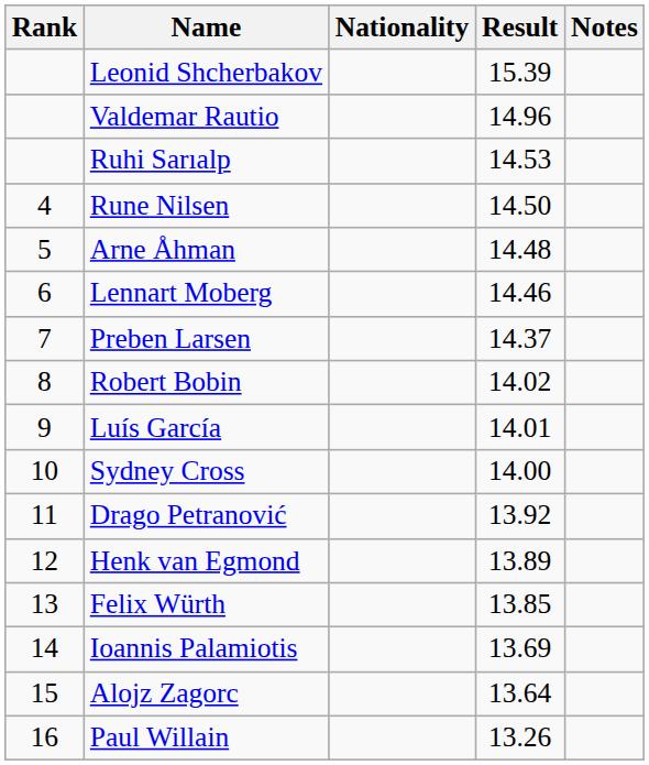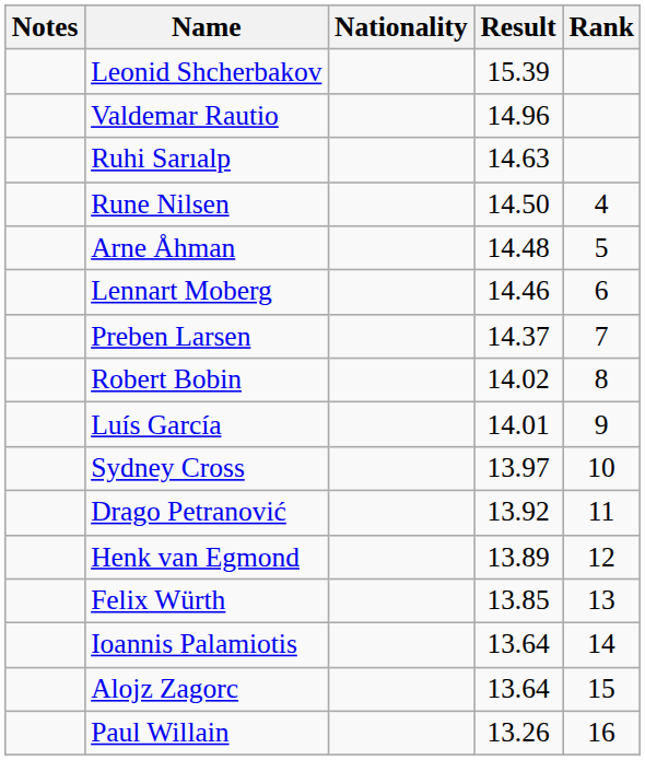 <table class="wikitable sortable" style="text-align:center">
 <tr>
-<th>Rank</th>
+<th>Notes</th>
 <th>Name</th>
 <th>Nationality</th>
 <th>Result</th>
-<th>Notes</th>
+<th>Rank</th>
 </tr>
 <tr>
 <td></td>
 <td align=left><a href='#'>Leonid Shcherbakov</a></td>
 <td align=left></td>
 <td>15.39</td>
 <td></td>
 </tr>
 <tr>
 <td></td>
 <td align=left><a href='#'>Valdemar Rautio</a></td>
 <td align=left></td>
 <td>14.96</td>
 <td></td>
 </tr>
 <tr>
 <td></td>
 <td align=left><a href='#'>Ruhi Sarıalp</a></td>
 <td align=left></td>
-<td>14.53</td>
+<td>14.63</td>
 <td></td>
 </tr>
 <tr>
-<td>4</td>
+<td></td>
 <td align=left><a href='#'>Rune Nilsen</a></td>
 <td align=left></td>
 <td>14.50</td>
-<td></td>
+<td>4</td>
 </tr>
 <tr>
-<td>5</td>
+<td></td>
 <td align=left><a href='#'>Arne Åhman</a></td>
 <td align=left></td>
 <td>14.48</td>
-<td></td>
+<td>5</td>
 </tr>
 <tr>
-<td>6</td>
+<td></td>
 <td align=left><a href='#'>Lennart Moberg</a></td>
 <td align=left></td>
 <td>14.46</td>
-<td></td>
+<td>6</td>
 </tr>
 <tr>
-<td>7</td>
+<td></td>
 <td align=left><a href='#'>Preben Larsen</a></td>
 <td align=left></td>
 <td>14.37</td>
-<td></td>
+<td>7</td>
 </tr>
 <tr>
-<td>8</td>
+<td></td>
 <td align=left><a href='#'>Robert Bobin</a></td>
 <td align=left></td>
 <td>14.02</td>
-<td></td>
+<td>8</td>
 </tr>
 <tr>
-<td>9</td>
+<td></td>
 <td align=left><a href='#'>Luís García</a></td>
 <td align=left></td>
 <td>14.01</td>
-<td></td>
+<td>9</td>
 </tr>
 <tr>
-<td>10</td>
+<td></td>
 <td align=left><a href='#'>Sydney Cross</a></td>
 <td align=left></td>
-<td>14.00</td>
-<td></td>
+<td>13.97</td>
+<td>10</td>
 </tr>
 <tr>
-<td>11</td>
+<td></td>
 <td align=left><a href='#'>Drago Petranović</a></td>
 <td align=left></td>
 <td>13.92</td>
-<td></td>
+<td>11</td>
 </tr>
 <tr>
-<td>12</td>
+<td></td>
 <td align=left><a href='#'>Henk van Egmond</a></td>
 <td align=left></td>
 <td>13.89</td>
-<td></td>
+<td>12</td>
 </tr>
 <tr>
-<td>13</td>
+<td></td>
 <td align=left><a href='#'>Felix Würth</a></td>
 <td align=left></td>
 <td>13.85</td>
-<td></td>
+<td>13</td>
 </tr>
 <tr>
-<td>14</td>
+<td></td>
 <td align=left><a href='#'>Ioannis Palamiotis</a></td>
 <td align=left></td>
-<td>13.69</td>
-<td></td>
+<td>13.64</td>
+<td>14</td>
 </tr>
 <tr>
-<td>15</td>
+<td></td>
 <td align=left><a href='#'>Alojz Zagorc</a></td>
 <td align=left></td>
 <td>13.64</td>
-<td></td>
+<td>15</td>
 </tr>
 <tr>
-<td>16</td>
+<td></td>
 <td align=left><a href='#'>Paul Willain</a></td>
 <td align=left></td>
 <td>13.26</td>
-<td></td>
+<td>16</td>
 </tr>
 </table>
